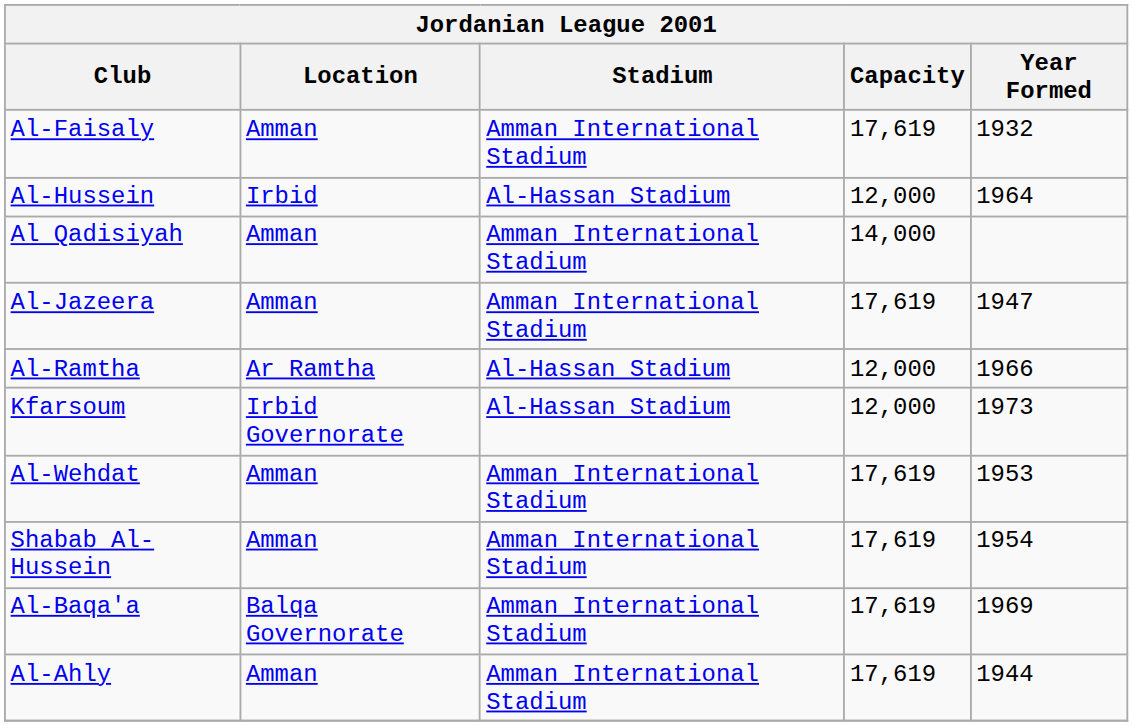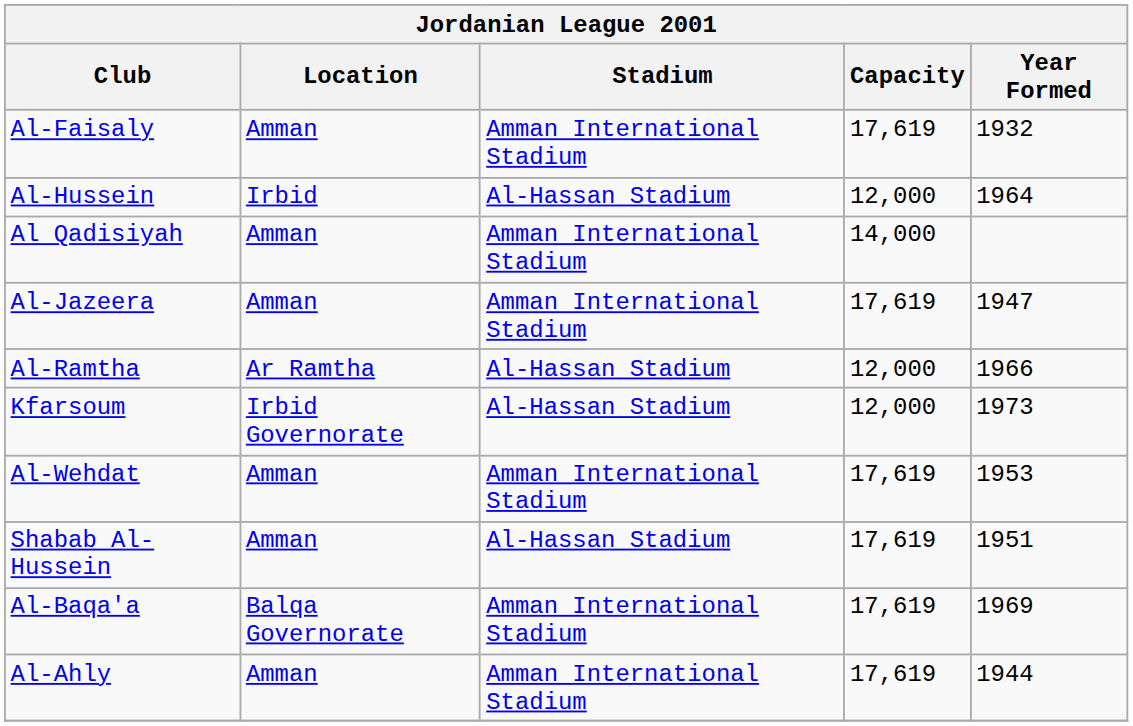 <table class="wikitable">
 <tr>
 <th colspan="5">Jordanian  League 2001</th>
 </tr>
 <tr>
 <th>Club</th>
 <th>Location</th>
 <th>Stadium</th>
 <th>Capacity</th>
 <th>Year Formed</th>
 </tr>
 <tr style="vertical-align:top;">
 <td><a href='#'>Al-Faisaly</a></td>
 <td><a href='#'>Amman</a></td>
 <td><a href='#'>Amman International Stadium</a></td>
 <td>17,619</td>
 <td>1932</td>
 </tr>
 <tr style="vertical-align:top;">
 <td><a href='#'>Al-Hussein</a></td>
 <td><a href='#'>Irbid</a></td>
 <td><a href='#'>Al-Hassan Stadium</a></td>
 <td>12,000</td>
 <td>1964</td>
 </tr>
 <tr style="vertical-align:top;">
 <td><a href='#'>Al Qadisiyah</a></td>
 <td><a href='#'>Amman</a></td>
 <td><a href='#'>Amman International Stadium</a></td>
 <td>14,000</td>
 <td></td>
 </tr>
 <tr style="vertical-align:top;">
 <td><a href='#'>Al-Jazeera</a></td>
 <td><a href='#'>Amman</a></td>
 <td><a href='#'>Amman International Stadium</a></td>
 <td>17,619</td>
 <td>1947</td>
 </tr>
 <tr style="vertical-align:top;">
 <td><a href='#'>Al-Ramtha</a></td>
 <td><a href='#'>Ar Ramtha</a></td>
 <td><a href='#'>Al-Hassan Stadium</a></td>
 <td>12,000</td>
 <td>1966</td>
 </tr>
 <tr style="vertical-align:top;">
 <td><a href='#'>Kfarsoum</a></td>
 <td><a href='#'>Irbid Governorate</a></td>
 <td><a href='#'>Al-Hassan Stadium</a></td>
 <td>12,000</td>
 <td>1973</td>
 </tr>
 <tr style="vertical-align:top;">
 <td><a href='#'>Al-Wehdat</a></td>
 <td><a href='#'>Amman</a></td>
 <td><a href='#'>Amman International Stadium</a></td>
 <td>17,619</td>
 <td>1953</td>
 </tr>
 <tr style="vertical-align:top;">
 <td><a href='#'>Shabab Al-Hussein</a></td>
 <td><a href='#'>Amman</a></td>
-<td><a href='#'>Amman International Stadium</a></td>
+<td><a href='#'>Al-Hassan Stadium</a></td>
 <td>17,619</td>
-<td>1954</td>
+<td>1951</td>
 </tr>
 <tr style="vertical-align:top;">
 <td><a href='#'>Al-Baqa'a</a></td>
 <td><a href='#'>Balqa Governorate </a></td>
 <td><a href='#'>Amman International Stadium</a></td>
 <td>17,619</td>
 <td>1969</td>
 </tr>
 <tr style="vertical-align:top;">
 <td><a href='#'>Al-Ahly</a></td>
 <td><a href='#'>Amman</a></td>
 <td><a href='#'>Amman International Stadium</a></td>
 <td>17,619</td>
 <td>1944</td>
 </tr>
 <tr>
 </tr>
 </table>
